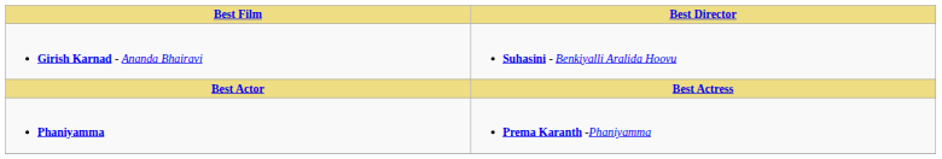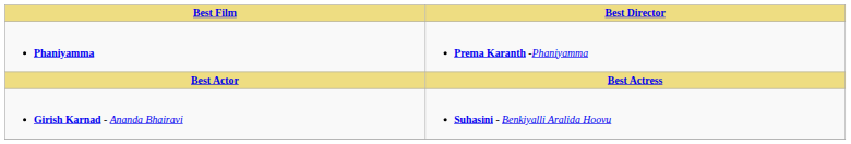 <table class="wikitable" width=100% |>
 <tr>
 <th !  style="background:#eedd82; text-align:center; width:50%;"><a href='#'>Best Film</a></th>
 <th !  style="background:#eedd82; text-align:center; width:50%;"><a href='#'>Best Director</a></th>
 </tr>
 <tr>
-<td valign="top"><br><ul><li><strong><a href='#'>Girish Karnad</a></strong> - <em><a href='#'>Ananda Bhairavi</a></em></li></ul></td>
-<td valign="top"><br><ul><li><strong><a href='#'>Suhasini</a></strong> - <em><a href='#'>Benkiyalli Aralida Hoovu</a></em></li></ul></td>
+<td valign="top"><br><ul><li><strong><a href='#'>Phaniyamma</a></strong></li></ul></td>
+<td valign="top"><br><ul><li><strong><a href='#'>Prema Karanth</a></strong> -<em><a href='#'>Phaniyamma</a></em></li></ul></td>
 </tr>
 <tr>
 <th !  style="background:#eedd82; text-align:center; width:50%;"><a href='#'>Best Actor</a></th>
 <th !  style="background:#eedd82; text-align:center; width:50%;"><a href='#'>Best Actress</a></th>
 </tr>
 <tr>
-<td valign="top"><br><ul><li><strong><a href='#'>Phaniyamma</a></strong></li></ul></td>
-<td valign="top"><br><ul><li><strong><a href='#'>Prema Karanth</a></strong> -<em><a href='#'>Phaniyamma</a></em></li></ul></td>
+<td valign="top"><br><ul><li><strong><a href='#'>Girish Karnad</a></strong> - <em><a href='#'>Ananda Bhairavi</a></em></li></ul></td>
+<td valign="top"><br><ul><li><strong><a href='#'>Suhasini</a></strong> - <em><a href='#'>Benkiyalli Aralida Hoovu</a></em></li></ul></td>
 </tr>
 <tr>
 </tr>
 </table>
